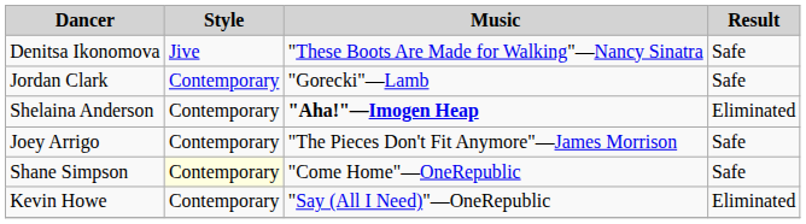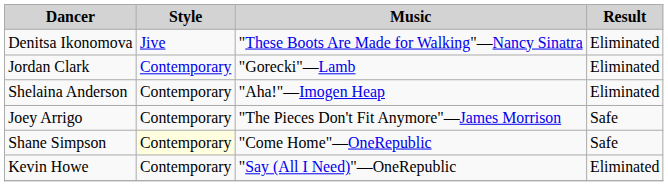 <table class="wikitable">
 <tr align="center" bgcolor="lightgrey">
 <td><strong>Dancer</strong></td>
 <td><strong>Style</strong></td>
 <td><strong>Music</strong></td>
 <td><strong>Result</strong></td>
 </tr>
 <tr>
 <td>Denitsa Ikonomova</td>
 <td><a href='#'>Jive</a></td>
 <td>"<a href='#'>These Boots Are Made for Walking</a>"—<a href='#'>Nancy Sinatra</a></td>
-<td>Safe</td>
+<td>Eliminated</td>
 </tr>
 <tr>
 <td>Jordan Clark</td>
 <td><a href='#'>Contemporary</a></td>
 <td>"Gorecki"—<a href='#'>Lamb</a></td>
-<td>Safe</td>
+<td>Eliminated</td>
 </tr>
 <tr>
 <td>Shelaina Anderson</td>
 <td>Contemporary</td>
-<td><strong>"Aha!"—<a href='#'>Imogen Heap</a></strong></td>
+<td>"Aha!"—<a href='#'>Imogen Heap</a></td>
 <td>Eliminated</td>
 </tr>
 <tr>
 <td>Joey Arrigo</td>
 <td>Contemporary</td>
 <td>"The Pieces Don't Fit Anymore"—<a href='#'>James Morrison</a></td>
 <td>Safe</td>
 </tr>
 <tr>
 <td>Shane Simpson</td>
 <td style="background: lightyellow;">Contemporary</td>
 <td>"Come Home"—<a href='#'>OneRepublic</a></td>
 <td>Safe</td>
 </tr>
 <tr>
 <td>Kevin Howe</td>
 <td>Contemporary</td>
 <td>"<a href='#'>Say (All I Need)</a>"—OneRepublic</td>
 <td>Eliminated</td>
 </tr>
 <tr>
 </tr>
 </table>
